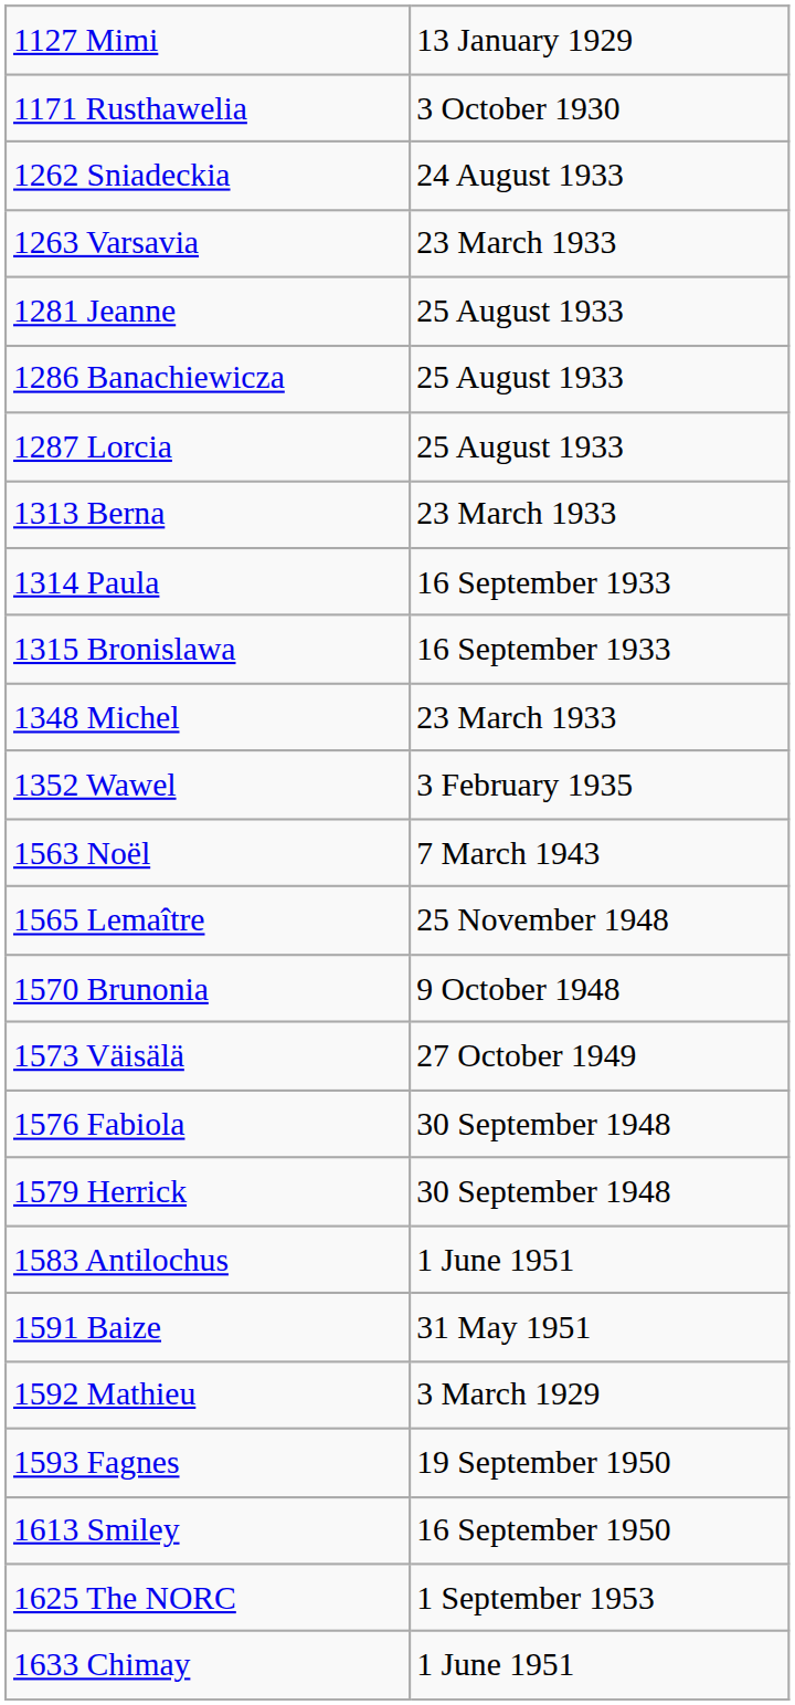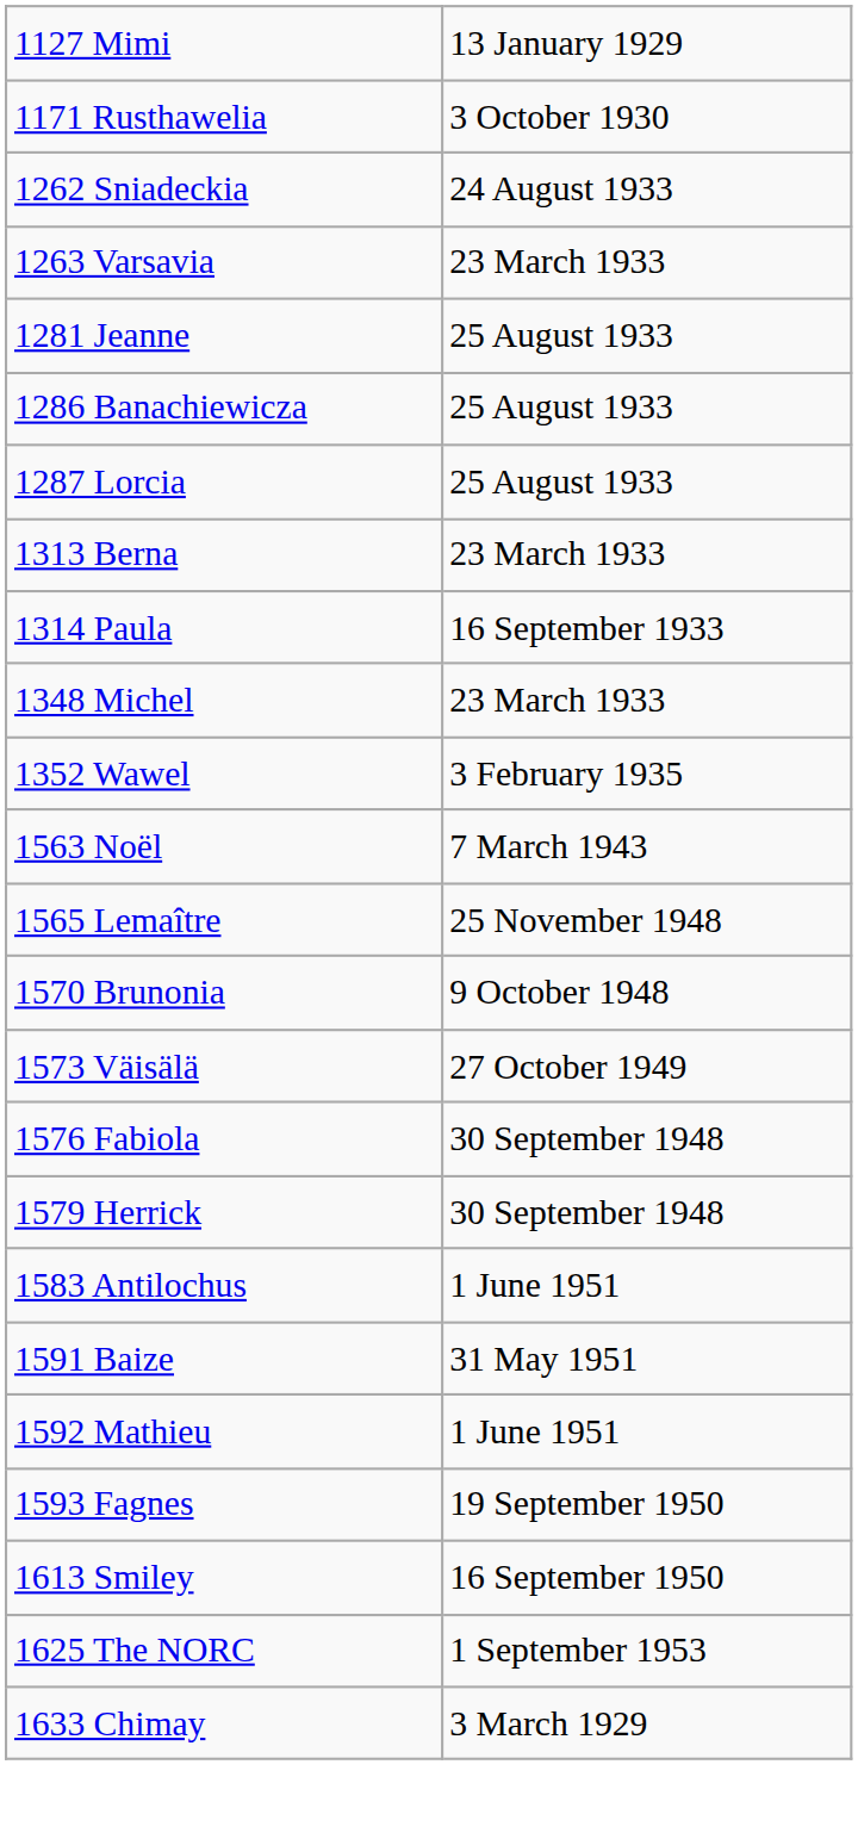 <table class="wikitable" style="font-size: 89%; float: left; width: 24em; margin-right: 1em; line-height: 1.6em !important; height: 625px;">
 <tr>
 <td><a href='#'>1127 Mimi</a></td>
 <td>13 January 1929</td>
 </tr>
 <tr>
 <td><a href='#'>1171 Rusthawelia</a></td>
 <td>3 October 1930</td>
 </tr>
 <tr>
 <td><a href='#'>1262 Sniadeckia</a></td>
 <td>24 August 1933</td>
 </tr>
 <tr>
 <td><a href='#'>1263 Varsavia</a></td>
 <td>23 March 1933</td>
 </tr>
 <tr>
 <td><a href='#'>1281 Jeanne</a></td>
 <td>25 August 1933</td>
 </tr>
 <tr>
 <td><a href='#'>1286 Banachiewicza</a></td>
 <td>25 August 1933</td>
 </tr>
 <tr>
 <td><a href='#'>1287 Lorcia</a></td>
 <td>25 August 1933</td>
 </tr>
 <tr>
 <td><a href='#'>1313 Berna</a></td>
 <td>23 March 1933</td>
 </tr>
 <tr>
 <td><a href='#'>1314 Paula</a></td>
-<td>16 September 1933</td>
-</tr>
-<tr>
-<td><a href='#'>1315 Bronislawa</a></td>
 <td>16 September 1933</td>
 </tr>
 <tr>
 <td><a href='#'>1348 Michel</a></td>
 <td>23 March 1933</td>
 </tr>
 <tr>
 <td><a href='#'>1352 Wawel</a></td>
 <td>3 February 1935</td>
 </tr>
 <tr>
 <td><a href='#'>1563 Noël</a></td>
 <td>7 March 1943</td>
 </tr>
 <tr>
 <td><a href='#'>1565 Lemaître</a></td>
 <td>25 November 1948</td>
 </tr>
 <tr>
 <td><a href='#'>1570 Brunonia</a></td>
 <td>9 October 1948</td>
 </tr>
 <tr>
 <td><a href='#'>1573 Väisälä</a></td>
 <td>27 October 1949</td>
 </tr>
 <tr>
 <td><a href='#'>1576 Fabiola</a></td>
 <td>30 September 1948</td>
 </tr>
 <tr>
 <td><a href='#'>1579 Herrick</a></td>
 <td>30 September 1948</td>
 </tr>
 <tr>
 <td><a href='#'>1583 Antilochus</a></td>
 <td>1 June 1951</td>
 </tr>
 <tr>
 <td><a href='#'>1591 Baize</a></td>
 <td>31 May 1951</td>
 </tr>
 <tr>
 <td><a href='#'>1592 Mathieu</a></td>
-<td>3 March 1929</td>
+<td>1 June 1951</td>
 </tr>
 <tr>
 <td><a href='#'>1593 Fagnes</a></td>
 <td>19 September 1950</td>
 </tr>
 <tr>
 <td><a href='#'>1613 Smiley</a></td>
 <td>16 September 1950</td>
 </tr>
 <tr>
 <td><a href='#'>1625 The NORC</a></td>
 <td>1 September 1953</td>
 </tr>
 <tr>
 <td><a href='#'>1633 Chimay</a></td>
-<td>1 June 1951</td>
+<td>3 March 1929</td>
 </tr>
 </table>
